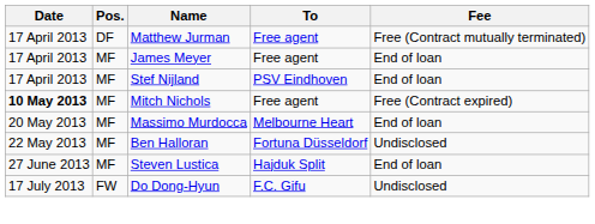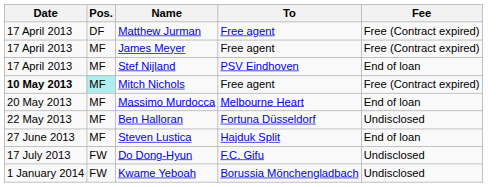 <table class="wikitable sortable">
 <tr>
 <th>Date</th>
 <th>Pos.</th>
 <th>Name</th>
 <th>To</th>
 <th>Fee</th>
 </tr>
 <tr>
 <td>17 April 2013</td>
 <td>DF</td>
 <td> <a href='#'>Matthew Jurman</a></td>
 <td><a href='#'>Free agent</a></td>
-<td>Free (Contract mutually terminated)</td>
+<td>Free (Contract expired)</td>
 </tr>
 <tr>
 <td>17 April 2013</td>
 <td>MF</td>
 <td> <a href='#'>James Meyer</a></td>
 <td>Free agent</td>
-<td>End of loan</td>
+<td>Free (Contract expired)</td>
 </tr>
 <tr>
 <td>17 April 2013</td>
 <td>MF</td>
 <td> <a href='#'>Stef Nijland</a></td>
 <td> <a href='#'>PSV Eindhoven</a></td>
 <td>End of loan</td>
 </tr>
 <tr>
 <td><strong>10 May 2013</strong></td>
-<td>MF</td>
+<td style="background: paleturquoise;">MF</td>
 <td> <a href='#'>Mitch Nichols</a></td>
 <td>Free agent</td>
 <td>Free (Contract expired)</td>
 </tr>
 <tr>
 <td>20 May 2013</td>
 <td>MF</td>
 <td> <a href='#'>Massimo Murdocca</a></td>
 <td> <a href='#'>Melbourne Heart</a></td>
 <td>End of loan</td>
 </tr>
 <tr>
 <td>22 May 2013</td>
 <td>MF</td>
 <td> <a href='#'>Ben Halloran</a></td>
 <td> <a href='#'>Fortuna Düsseldorf</a></td>
 <td>Undisclosed</td>
 </tr>
 <tr>
 <td>27 June 2013</td>
 <td>MF</td>
 <td> <a href='#'>Steven Lustica</a></td>
 <td> <a href='#'>Hajduk Split</a></td>
 <td>End of loan</td>
 </tr>
 <tr>
 <td>17 July 2013</td>
 <td>FW</td>
 <td> <a href='#'>Do Dong-Hyun</a></td>
 <td> <a href='#'>F.C. Gifu</a></td>
 <td>Undisclosed</td>
 </tr>
+<tr>
+<td>1 January 2014</td>
+<td>FW</td>
+<td> <a href='#'>Kwame Yeboah</a></td>
+<td> <a href='#'>Borussia Mönchengladbach</a></td>
+<td>Undisclosed</td>
+</tr>
 </table>
